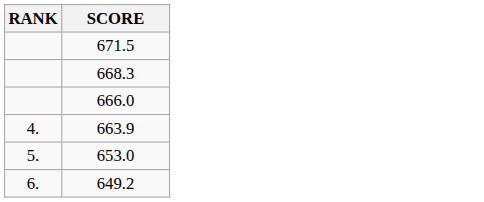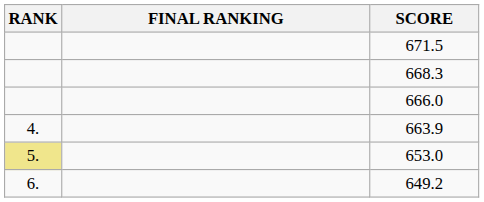 <table class="wikitable" style="font-size:95%;">
 <tr>
 <th>RANK</th>
+<th align="left" style="width: 18em">FINAL RANKING</th>
 <th align="center" style="width: 6em">SCORE</th>
 </tr>
 <tr>
 <td align="center"></td>
+<td></td>
 <td align="center">671.5</td>
 </tr>
 <tr>
 <td align="center"></td>
+<td></td>
 <td align="center">668.3</td>
 </tr>
 <tr>
 <td align="center"></td>
+<td></td>
 <td align="center">666.0</td>
 </tr>
 <tr>
 <td align="center">4.</td>
+<td></td>
 <td align="center">663.9</td>
 </tr>
 <tr>
-<td align="center">5.</td>
+<td align="center" style="background: khaki;">5.</td>
+<td></td>
 <td align="center">653.0</td>
 </tr>
 <tr>
 <td align="center">6.</td>
+<td></td>
 <td align="center">649.2</td>
 </tr>
 </table>
